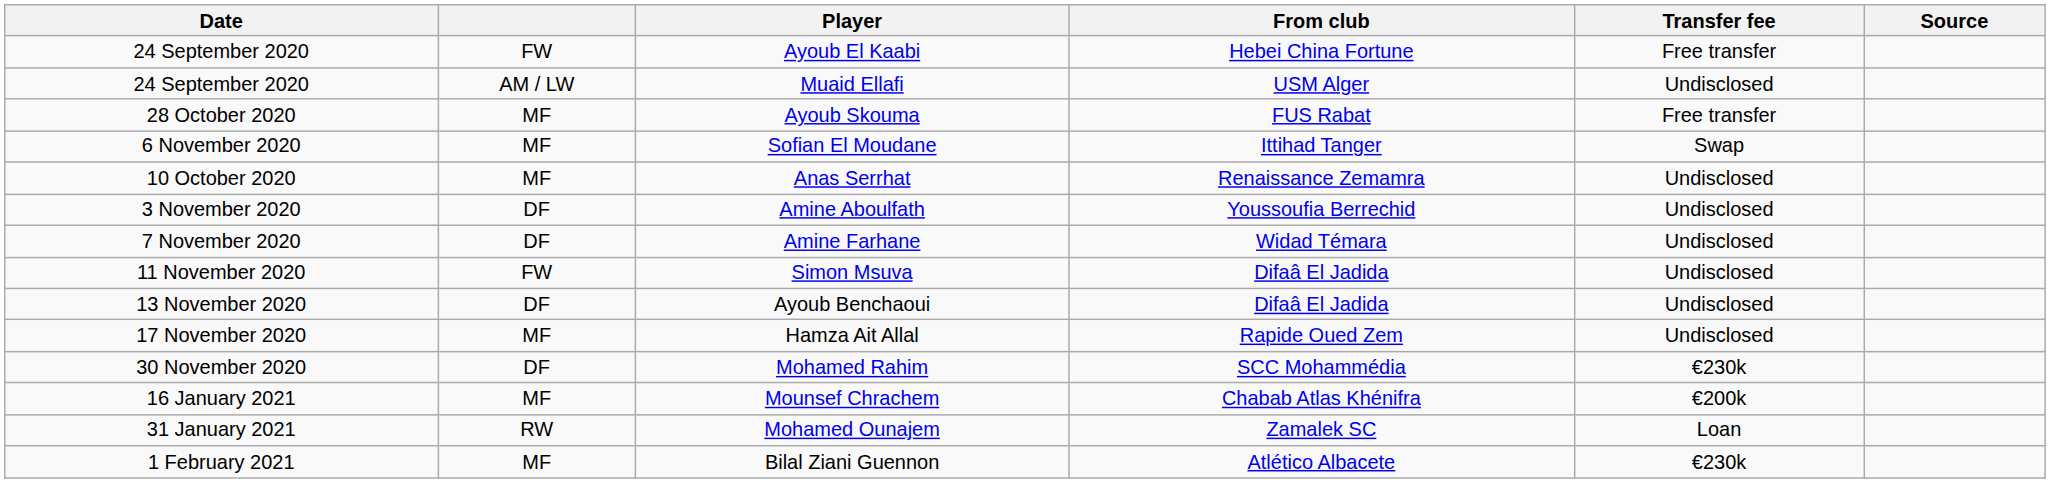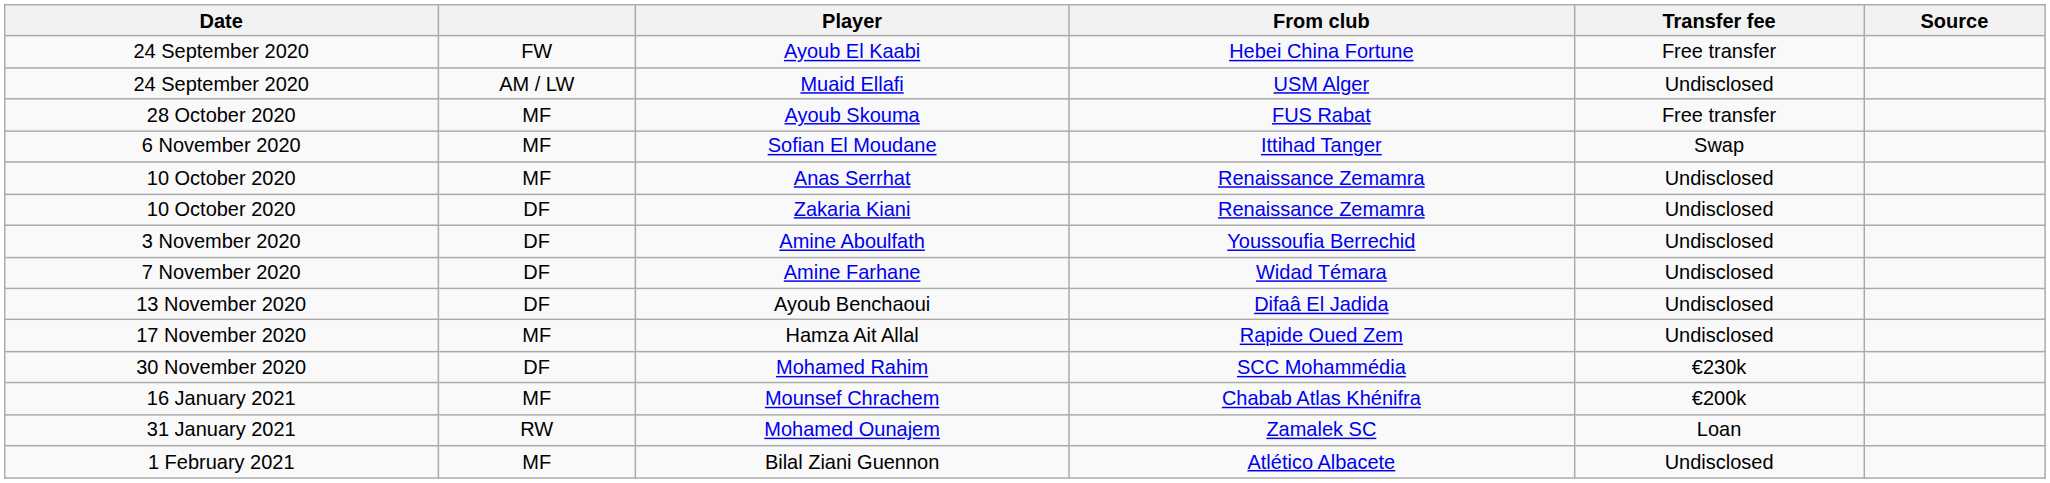 <table class="wikitable sortable" style="width:70%; text-align:center; font-size:85%; text-align:centre;">
 <tr>
 <th>Date</th>
 <th></th>
 <th>Player</th>
 <th>From club</th>
 <th>Transfer fee</th>
 <th>Source</th>
 </tr>
 <tr>
 <td>24 September 2020</td>
 <td>FW</td>
 <td> <a href='#'>Ayoub El Kaabi</a></td>
 <td> <a href='#'>Hebei China Fortune</a></td>
 <td>Free transfer</td>
 <td></td>
 </tr>
 <tr>
 <td>24 September 2020</td>
 <td>AM / LW</td>
 <td> <a href='#'>Muaid Ellafi</a></td>
 <td> <a href='#'>USM Alger</a></td>
 <td>Undisclosed</td>
 <td></td>
 </tr>
 <tr>
 <td>28 October 2020</td>
 <td>MF</td>
 <td> <a href='#'>Ayoub Skouma</a></td>
 <td><a href='#'>FUS Rabat</a></td>
 <td>Free transfer</td>
 <td></td>
 </tr>
 <tr>
 <td>6 November 2020</td>
 <td>MF</td>
 <td> <a href='#'>Sofian El Moudane</a></td>
 <td><a href='#'>Ittihad Tanger</a></td>
 <td>Swap</td>
 <td></td>
 </tr>
 <tr>
 <td>10 October 2020</td>
 <td>MF</td>
 <td> <a href='#'>Anas Serrhat</a></td>
 <td><a href='#'>Renaissance Zemamra</a></td>
 <td>Undisclosed</td>
 <td></td>
 </tr>
 <tr>
+<td>10 October 2020</td>
+<td>DF</td>
+<td> <a href='#'>Zakaria Kiani</a></td>
+<td><a href='#'>Renaissance Zemamra</a></td>
+<td>Undisclosed</td>
+<td></td>
+</tr>
+<tr>
 <td>3 November 2020</td>
 <td>DF</td>
 <td> <a href='#'>Amine Aboulfath</a></td>
 <td><a href='#'>Youssoufia Berrechid</a></td>
 <td>Undisclosed</td>
 <td></td>
 </tr>
 <tr>
 <td>7 November 2020</td>
 <td>DF</td>
 <td> <a href='#'>Amine Farhane</a></td>
 <td><a href='#'>Widad Témara</a></td>
-<td>Undisclosed</td>
-<td></td>
-</tr>
-<tr>
-<td>11 November 2020</td>
-<td>FW</td>
-<td> <a href='#'>Simon Msuva</a></td>
-<td><a href='#'>Difaâ El Jadida</a></td>
 <td>Undisclosed</td>
 <td></td>
 </tr>
 <tr>
 <td>13 November 2020</td>
 <td>DF</td>
 <td> Ayoub Benchaoui</td>
 <td><a href='#'>Difaâ El Jadida</a></td>
 <td>Undisclosed</td>
 <td></td>
 </tr>
 <tr>
 <td>17 November 2020</td>
 <td>MF</td>
 <td> Hamza Ait Allal</td>
 <td><a href='#'>Rapide Oued Zem</a></td>
 <td>Undisclosed</td>
 <td></td>
 </tr>
 <tr>
 <td>30 November 2020</td>
 <td>DF</td>
 <td> <a href='#'>Mohamed Rahim</a></td>
 <td><a href='#'>SCC Mohammédia</a></td>
 <td>€230k</td>
 <td></td>
 </tr>
 <tr>
 <td>16 January 2021</td>
 <td>MF</td>
 <td> <a href='#'>Mounsef Chrachem</a></td>
 <td><a href='#'>Chabab Atlas Khénifra</a></td>
 <td>€200k</td>
 <td></td>
 </tr>
 <tr>
 <td>31 January 2021</td>
 <td>RW</td>
 <td> <a href='#'>Mohamed Ounajem</a></td>
 <td> <a href='#'>Zamalek SC</a></td>
 <td>Loan</td>
 <td></td>
 </tr>
 <tr>
 <td>1 February 2021</td>
 <td>MF</td>
 <td> Bilal Ziani Guennon</td>
 <td> <a href='#'>Atlético Albacete</a></td>
-<td>€230k</td>
+<td>Undisclosed</td>
 <td></td>
 </tr>
 </table>
